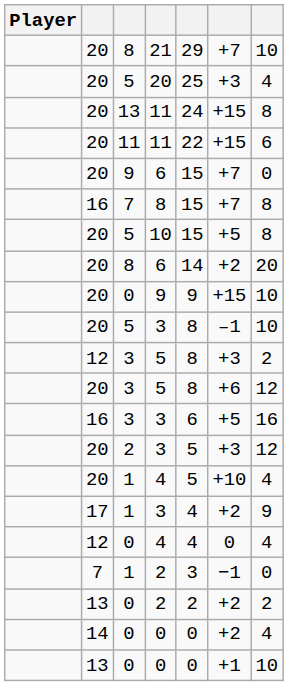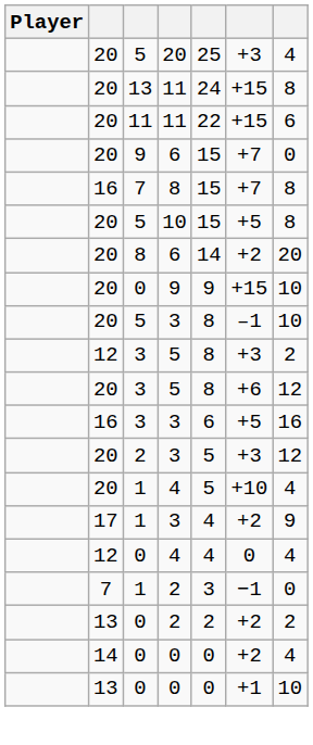 <table class="wikitable sortable" style="text-align:center;">
 <tr>
 <th>Player</th>
 <th></th>
 <th></th>
 <th></th>
 <th></th>
 <th data-sort-type="number"></th>
 <th></th>
-</tr>
-<tr>
-<td></td>
-<td>20</td>
-<td>8</td>
-<td>21</td>
-<td>29</td>
-<td>+7</td>
-<td>10</td>
 </tr>
 <tr>
 <td></td>
 <td>20</td>
 <td>5</td>
 <td>20</td>
 <td>25</td>
 <td>+3</td>
 <td>4</td>
 </tr>
 <tr>
 <td></td>
 <td>20</td>
 <td>13</td>
 <td>11</td>
 <td>24</td>
 <td>+15</td>
 <td>8</td>
 </tr>
 <tr>
 <td></td>
 <td>20</td>
 <td>11</td>
 <td>11</td>
 <td>22</td>
 <td>+15</td>
 <td>6</td>
 </tr>
 <tr>
 <td></td>
 <td>20</td>
 <td>9</td>
 <td>6</td>
 <td>15</td>
 <td>+7</td>
 <td>0</td>
 </tr>
 <tr>
 <td></td>
 <td>16</td>
 <td>7</td>
 <td>8</td>
 <td>15</td>
 <td>+7</td>
 <td>8</td>
 </tr>
 <tr>
 <td></td>
 <td>20</td>
 <td>5</td>
 <td>10</td>
 <td>15</td>
 <td>+5</td>
 <td>8</td>
 </tr>
 <tr>
 <td></td>
 <td>20</td>
 <td>8</td>
 <td>6</td>
 <td>14</td>
 <td>+2</td>
 <td>20</td>
 </tr>
 <tr>
 <td></td>
 <td>20</td>
 <td>0</td>
 <td>9</td>
 <td>9</td>
 <td>+15</td>
 <td>10</td>
 </tr>
 <tr>
 <td></td>
 <td>20</td>
 <td>5</td>
 <td>3</td>
 <td>8</td>
 <td>–1</td>
 <td>10</td>
 </tr>
 <tr>
 <td></td>
 <td>12</td>
 <td>3</td>
 <td>5</td>
 <td>8</td>
 <td>+3</td>
 <td>2</td>
 </tr>
 <tr>
 <td></td>
 <td>20</td>
 <td>3</td>
 <td>5</td>
 <td>8</td>
 <td>+6</td>
 <td>12</td>
 </tr>
 <tr>
 <td></td>
 <td>16</td>
 <td>3</td>
 <td>3</td>
 <td>6</td>
 <td>+5</td>
 <td>16</td>
 </tr>
 <tr>
 <td></td>
 <td>20</td>
 <td>2</td>
 <td>3</td>
 <td>5</td>
 <td>+3</td>
 <td>12</td>
 </tr>
 <tr>
 <td></td>
 <td>20</td>
 <td>1</td>
 <td>4</td>
 <td>5</td>
 <td>+10</td>
 <td>4</td>
 </tr>
 <tr>
 <td></td>
 <td>17</td>
 <td>1</td>
 <td>3</td>
 <td>4</td>
 <td>+2</td>
 <td>9</td>
 </tr>
 <tr>
 <td></td>
 <td>12</td>
 <td>0</td>
 <td>4</td>
 <td>4</td>
 <td>0</td>
 <td>4</td>
 </tr>
 <tr>
 <td></td>
 <td>7</td>
 <td>1</td>
 <td>2</td>
 <td>3</td>
 <td>−1</td>
 <td>0</td>
 </tr>
 <tr>
 <td></td>
 <td>13</td>
 <td>0</td>
 <td>2</td>
 <td>2</td>
 <td>+2</td>
 <td>2</td>
 </tr>
 <tr>
 <td></td>
 <td>14</td>
 <td>0</td>
 <td>0</td>
 <td>0</td>
 <td>+2</td>
 <td>4</td>
 </tr>
 <tr>
 <td></td>
 <td>13</td>
 <td>0</td>
 <td>0</td>
 <td>0</td>
 <td>+1</td>
 <td>10</td>
 </tr>
 </table>
